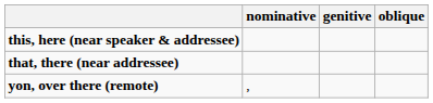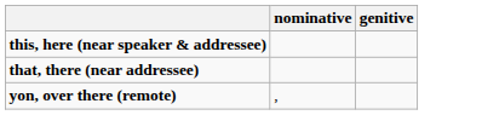 <table class="wikitable">
 <tr>
 <th></th>
 <th>nominative</th>
 <th>genitive</th>
-<th>oblique</th>
 </tr>
 <tr>
 <td><strong>this, here (near speaker & addressee)</strong></td>
-<td></td>
 <td></td>
 <td></td>
 </tr>
 <tr>
 <td><strong>that, there (near addressee)</strong></td>
 <td></td>
 <td></td>
-<td></td>
 </tr>
 <tr>
 <td><strong>yon, over there (remote)</strong></td>
 <td>, </td>
 <td></td>
-<td></td>
 </tr>
 </table>
